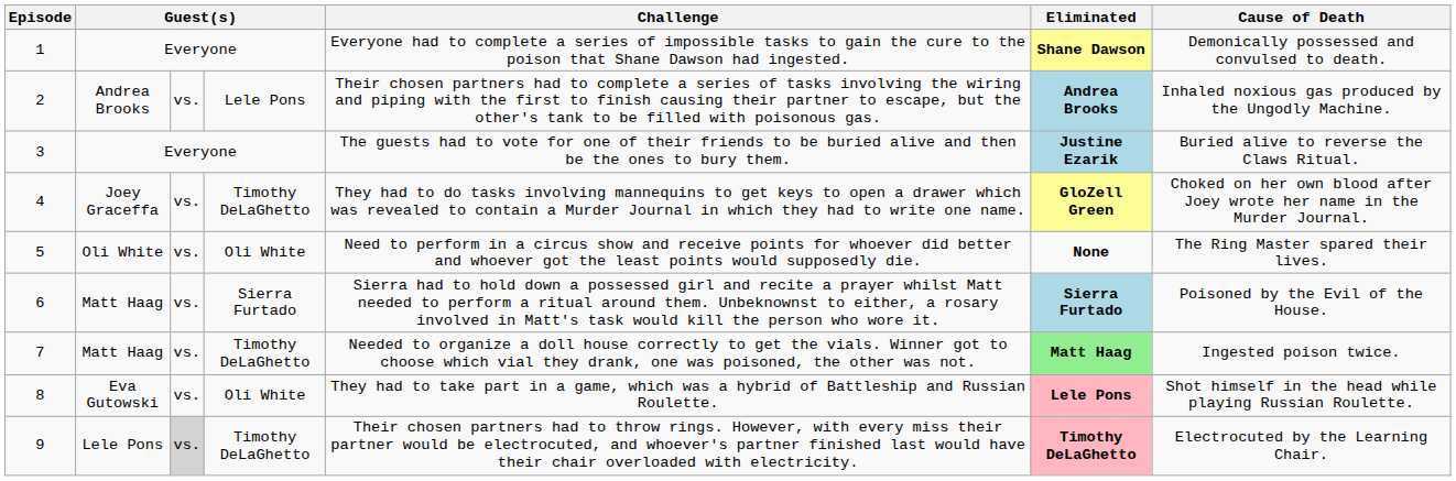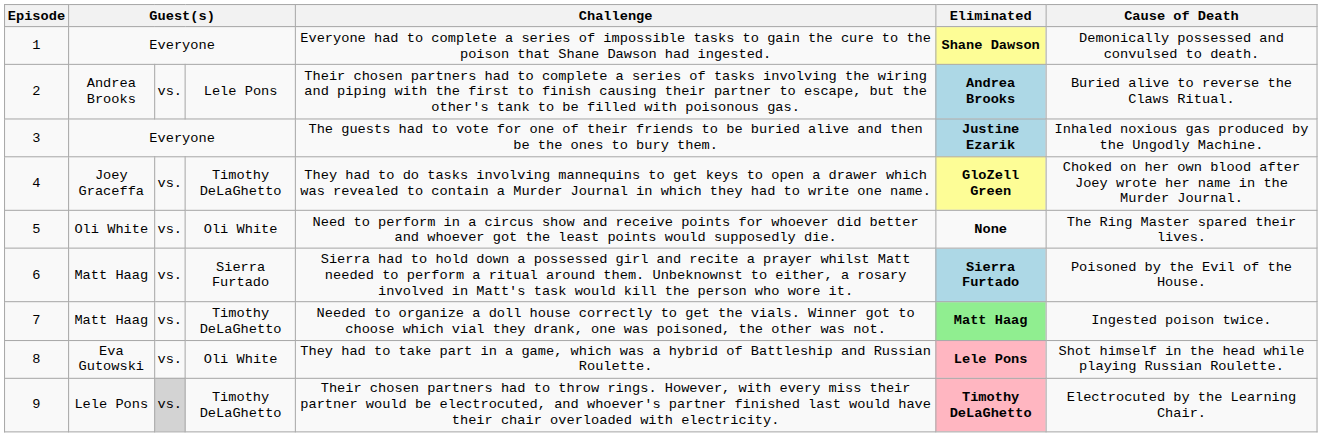 <table class="wikitable" style="text-align:center;">
 <tr>
 <th scope="col">Episode</th>
 <th scope="col" colspan="3">Guest(s)</th>
 <th scope="col">Challenge</th>
 <th scope="col">Eliminated</th>
 <th scope="col">Cause of Death</th>
 </tr>
 <tr>
 <td>1</td>
 <td colspan="3" scope="col">Everyone</td>
 <td>Everyone had to complete a series of impossible tasks to gain the cure to the poison that Shane Dawson had ingested.</td>
 <td bgcolor="FDFD96"><strong>Shane Dawson</strong></td>
 <td>Demonically possessed and convulsed to death.</td>
 </tr>
 <tr>
 <td>2</td>
 <td>Andrea Brooks</td>
 <td>vs.</td>
 <td>Lele Pons</td>
 <td>Their chosen partners had to complete a series of tasks involving the wiring and piping with the first to finish causing their partner to escape, but the other's tank to be filled with poisonous gas.</td>
 <td bgcolor="ADD8E6"><strong>Andrea Brooks</strong></td>
-<td>Inhaled noxious gas produced by the Ungodly Machine.</td>
+<td>Buried alive to reverse the Claws Ritual.</td>
 </tr>
 <tr>
 <td>3</td>
 <td colspan="3" scope="col">Everyone</td>
 <td>The guests had to vote for one of their friends to be buried alive and then be the ones to bury them.</td>
 <td bgcolor="ADD8E6"><strong>Justine Ezarik</strong></td>
-<td>Buried alive to reverse the Claws Ritual.</td>
+<td>Inhaled noxious gas produced by the Ungodly Machine.</td>
 </tr>
 <tr>
 <td>4</td>
 <td>Joey Graceffa</td>
 <td>vs.</td>
 <td>Timothy DeLaGhetto</td>
 <td>They had to do tasks involving mannequins to get keys to open a drawer which was revealed to contain a Murder Journal in which they had to write one name.</td>
 <td bgcolor="FDFD96"><strong>GloZell Green</strong></td>
 <td>Choked on her own blood after Joey wrote her name in the Murder Journal.</td>
 </tr>
 <tr>
 <td>5</td>
 <td>Oli White</td>
 <td>vs.</td>
 <td>Oli White</td>
 <td>Need to perform in a circus show and receive points for whoever did better and whoever got the least points would supposedly die.</td>
 <td><strong>None</strong></td>
 <td>The Ring Master spared their lives.</td>
 </tr>
 <tr>
 <td>6</td>
 <td>Matt Haag</td>
 <td>vs.</td>
 <td>Sierra Furtado</td>
 <td>Sierra had to hold down a possessed girl and recite a prayer whilst Matt needed to perform a ritual around them. Unbeknownst to either, a rosary involved in Matt's task would kill the person who wore it.</td>
 <td bgcolor="ADD8E6"><strong>Sierra Furtado</strong></td>
 <td>Poisoned by the Evil of the House.</td>
 </tr>
 <tr>
 <td>7</td>
 <td>Matt Haag</td>
 <td>vs.</td>
 <td>Timothy DeLaGhetto</td>
 <td>Needed to organize a doll house correctly to get the vials. Winner got to choose which vial they drank, one was poisoned, the other was not.</td>
 <td bgcolor="90EE90"><strong>Matt Haag</strong></td>
 <td>Ingested poison twice.</td>
 </tr>
 <tr>
 <td>8</td>
 <td>Eva Gutowski</td>
 <td>vs.</td>
 <td>Oli White</td>
 <td>They had to take part in a game, which was a hybrid of Battleship and Russian Roulette.</td>
 <td bgcolor="FFB6C1"><strong>Lele Pons</strong></td>
 <td>Shot himself in the head while playing Russian Roulette.</td>
 </tr>
 <tr>
 <td>9</td>
 <td>Lele Pons</td>
 <td style="background: lightgrey;">vs.</td>
 <td>Timothy DeLaGhetto</td>
 <td>Their chosen partners had to throw rings. However, with every miss their partner would be electrocuted, and whoever's partner finished last would have their chair overloaded with electricity.</td>
 <td bgcolor="FFB6C1"><strong>Timothy DeLaGhetto</strong></td>
 <td>Electrocuted by the Learning Chair.</td>
 </tr>
 </table>
